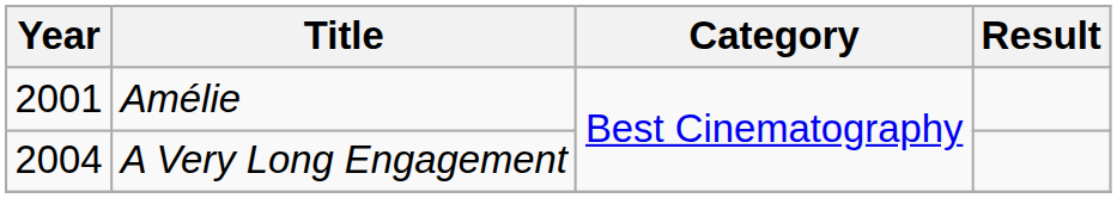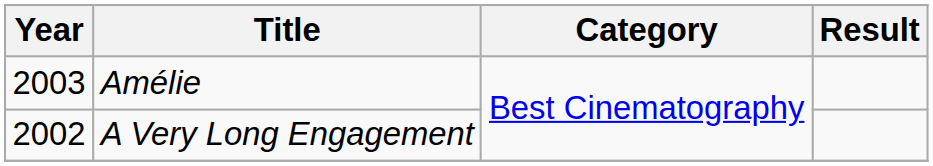 <table class="wikitable">
 <tr>
 <th>Year</th>
 <th>Title</th>
 <th>Category</th>
 <th>Result</th>
 </tr>
 <tr>
-<td>2001</td>
+<td>2003</td>
 <td><em>Amélie</em></td>
 <td rowspan=2><a href='#'>Best Cinematography</a></td>
 <td></td>
 </tr>
 <tr>
-<td>2004</td>
+<td>2002</td>
 <td><em>A Very Long Engagement</em></td>
 <td></td>
 </tr>
 <tr>
 </tr>
 </table>
